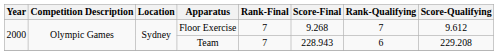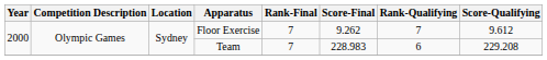 <table class="wikitable" style="text-align:center">
 <tr>
 <th>Year</th>
 <th>Competition Description</th>
 <th>Location</th>
 <th>Apparatus</th>
 <th>Rank-Final</th>
 <th>Score-Final</th>
 <th>Rank-Qualifying</th>
 <th>Score-Qualifying</th>
 </tr>
 <tr>
 <td rowspan="2">2000</td>
 <td rowspan="2">Olympic Games</td>
 <td rowspan="2">Sydney</td>
 <td>Floor Exercise</td>
 <td>7</td>
-<td>9.268</td>
+<td>9.262</td>
 <td>7</td>
 <td>9.612</td>
 </tr>
 <tr>
 <td>Team</td>
 <td>7</td>
-<td>228.943</td>
+<td>228.983</td>
 <td>6</td>
 <td>229.208</td>
 </tr>
 <tr>
 </tr>
 </table>
